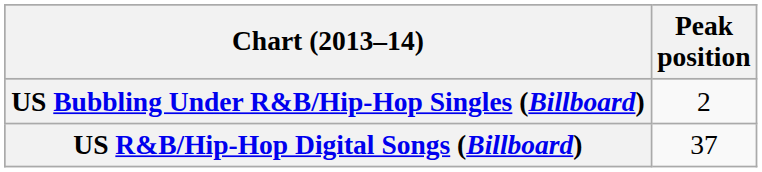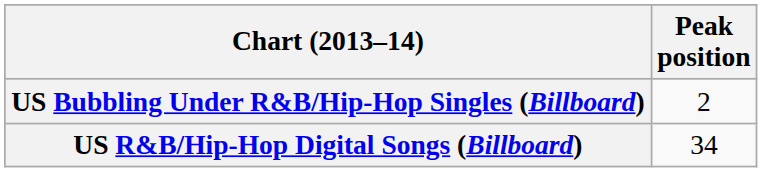 <table class="wikitable plainrowheaders sortable" style="text-align:center;">
 <tr>
 <th scope="col">Chart (2013–14)</th>
 <th scope="col">Peak<br>position</th>
 </tr>
 <tr>
 <th scope="row">US <a href='#'>Bubbling Under R&B/Hip-Hop Singles</a> (<em><a href='#'>Billboard</a></em>)</th>
 <td style="text-align:center;">2</td>
 </tr>
 <tr>
 <th scope="row">US <a href='#'>R&B/Hip-Hop Digital Songs</a> (<em><a href='#'>Billboard</a></em>)</th>
-<td style="text-align:center;">37</td>
+<td style="text-align:center;">34</td>
 </tr>
 </table>
